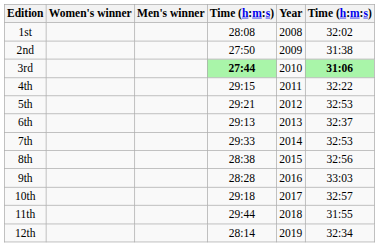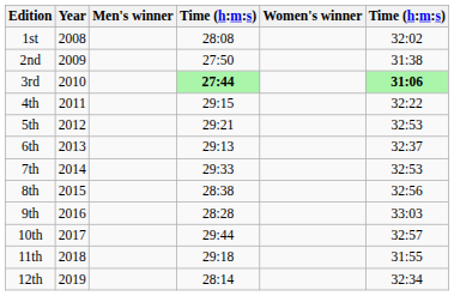 <table class="wikitable sortable" style="text-align:center">
 <tr>
 <th class=unsortable>Edition</th>
-<th class=unsortable>Women's winner</th>
+<th>Year</th>
 <th class=unsortable>Men's winner</th>
 <th>Time (<a href='#'>h</a>:<a href='#'>m</a>:<a href='#'>s</a>)</th>
-<th>Year</th>
+<th class=unsortable>Women's winner</th>
 <th>Time (<a href='#'>h</a>:<a href='#'>m</a>:<a href='#'>s</a>)</th>
 </tr>
 <tr>
 <td>1st</td>
-<td align=left></td>
+<td>2008</td>
 <td align=left></td>
 <td>28:08</td>
-<td>2008</td>
+<td align=left></td>
 <td>32:02</td>
 </tr>
 <tr>
 <td>2nd</td>
-<td align=left></td>
+<td>2009</td>
 <td align=left></td>
 <td>27:50</td>
-<td>2009</td>
+<td align=left></td>
 <td>31:38</td>
 </tr>
 <tr>
 <td>3rd</td>
-<td align=left></td>
+<td>2010</td>
 <td align=left></td>
 <td bgcolor=#A9F5A9><strong>27:44</strong></td>
-<td>2010</td>
+<td align=left></td>
 <td bgcolor=#A9F5A9><strong>31:06</strong></td>
 </tr>
 <tr>
 <td>4th</td>
-<td align=left></td>
+<td>2011</td>
 <td align=left></td>
 <td>29:15</td>
-<td>2011</td>
+<td align=left></td>
 <td>32:22</td>
 </tr>
 <tr>
 <td>5th</td>
-<td align=left></td>
+<td>2012</td>
 <td align=left></td>
 <td>29:21</td>
-<td>2012</td>
+<td align=left></td>
 <td>32:53</td>
 </tr>
 <tr>
 <td>6th</td>
-<td align=left></td>
+<td>2013</td>
 <td align=left></td>
 <td>29:13</td>
-<td>2013</td>
+<td align=left></td>
 <td>32:37</td>
 </tr>
 <tr>
 <td>7th</td>
-<td align=left></td>
+<td>2014</td>
 <td align=left></td>
 <td>29:33</td>
-<td>2014</td>
+<td align=left></td>
 <td>32:53</td>
 </tr>
 <tr>
 <td>8th</td>
-<td align=left></td>
+<td>2015</td>
 <td align=left></td>
 <td>28:38</td>
-<td>2015</td>
+<td align=left></td>
 <td>32:56</td>
 </tr>
 <tr>
 <td>9th</td>
-<td align=left></td>
+<td>2016 </td>
 <td align=left></td>
 <td>28:28</td>
-<td>2016 </td>
+<td align=left></td>
 <td>33:03</td>
 </tr>
 <tr>
 <td>10th</td>
+<td>2017 </td>
 <td align=left></td>
+<td>29:44</td>
 <td align=left></td>
-<td>29:18</td>
-<td>2017 </td>
 <td>32:57</td>
 </tr>
 <tr>
 <td>11th</td>
+<td>2018 </td>
 <td align=left></td>
+<td>29:18</td>
 <td align=left></td>
-<td>29:44</td>
-<td>2018 </td>
 <td>31:55</td>
 </tr>
 <tr>
 <td>12th</td>
-<td align=left></td>
+<td>2019 </td>
 <td align=left></td>
 <td>28:14</td>
-<td>2019 </td>
+<td align=left></td>
 <td>32:34</td>
 </tr>
 </table>
